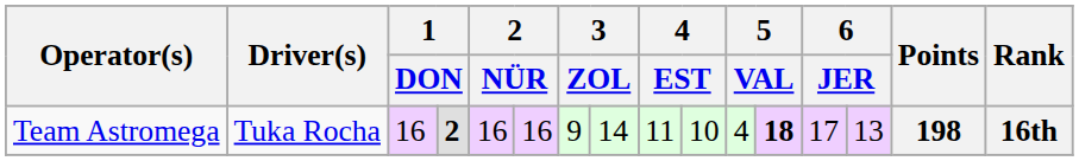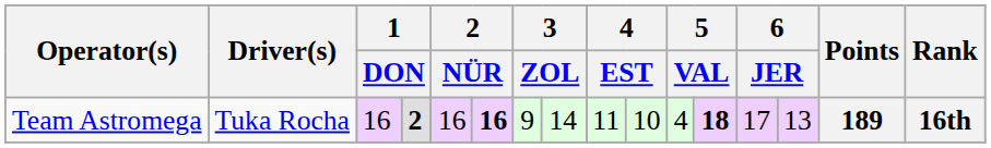 <table class="wikitable" style="font-size: 85%">
 <tr>
 <th rowspan=2>Operator(s)</th>
 <th rowspan=2>Driver(s)</th>
 <th colspan=2>1</th>
 <th colspan=2>2</th>
 <th colspan=2>3</th>
 <th colspan=2>4</th>
 <th colspan=2>5</th>
 <th colspan=2>6</th>
 <th rowspan=2>Points</th>
 <th rowspan=2>Rank</th>
 </tr>
 <tr>
 <th colspan=2><a href='#'>DON</a></th>
 <th colspan=2><a href='#'>NÜR</a></th>
 <th colspan=2><a href='#'>ZOL</a></th>
 <th colspan=2><a href='#'>EST</a></th>
 <th colspan=2><a href='#'>VAL</a></th>
 <th colspan=2><a href='#'>JER</a></th>
 </tr>
 <tr>
 <td align=center><a href='#'>Team Astromega</a></td>
 <td> <a href='#'>Tuka Rocha</a></td>
 <td style="background:#efcfff;">16</td>
 <td style="background:#dfdfdf;"><strong>2</strong></td>
 <td style="background:#efcfff;">16</td>
-<td style="background:#efcfff;">16</td>
+<td style="background:#efcfff;"><strong>16</strong></td>
 <td style="background:#dfffdf;">9</td>
 <td style="background:#dfffdf;">14</td>
 <td style="background:#dfffdf;">11</td>
 <td style="background:#dfffdf;">10</td>
 <td style="background:#dfffdf;">4</td>
 <td style="background:#efcfff;"><strong>18</strong></td>
 <td style="background:#efcfff;">17</td>
 <td style="background:#efcfff;">13</td>
-<th>198</th>
+<th>189</th>
 <th>16th</th>
 </tr>
 </table>
